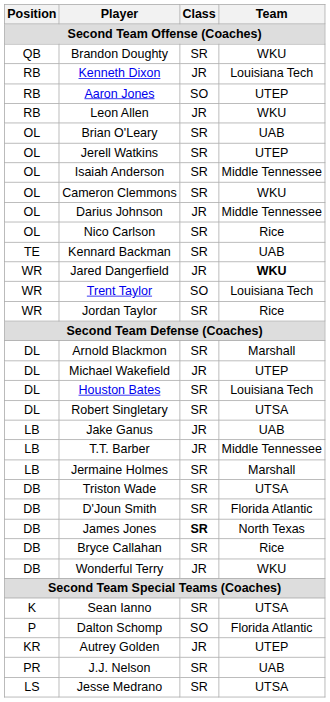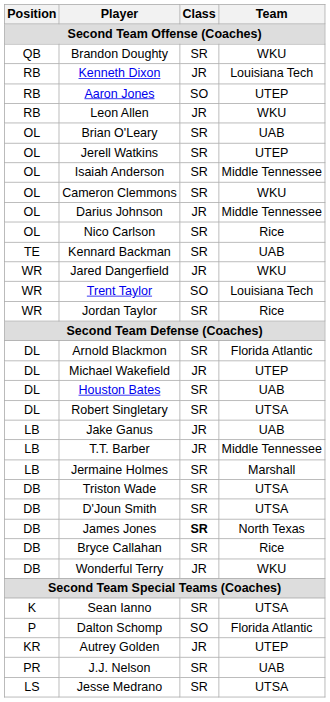 <table class="wikitable sortable">
 <tr>
 <th>Position</th>
 <th>Player</th>
 <th>Class</th>
 <th>Team</th>
 </tr>
 <tr>
 <td colspan="4" style="text-align:center; background:#ddd;"><strong>Second Team Offense (Coaches)</strong></td>
 </tr>
 <tr style="text-align:center;">
 <td style="background:white">QB</td>
 <td style="background:white">Brandon Doughty</td>
 <td style="background:white">SR</td>
 <td style="background:white">WKU</td>
 </tr>
 <tr style="text-align:center;">
 <td style="background:white">RB</td>
 <td style="background:white"><a href='#'>Kenneth Dixon</a></td>
 <td style="background:white">JR</td>
 <td style="background:white">Louisiana Tech</td>
 </tr>
 <tr style="text-align:center;">
 <td style="background:white">RB</td>
 <td style="background:white"><a href='#'>Aaron Jones</a></td>
 <td style="background:white">SO</td>
 <td style="background:white">UTEP</td>
 </tr>
 <tr style="text-align:center;">
 <td style="background:white">RB</td>
 <td style="background:white">Leon Allen</td>
 <td style="background:white">JR</td>
 <td style="background:white">WKU</td>
 </tr>
 <tr style="text-align:center;">
 <td style="background:white">OL</td>
 <td style="background:white">Brian O'Leary</td>
 <td style="background:white">SR</td>
 <td style="background:white">UAB</td>
 </tr>
 <tr style="text-align:center;">
 <td style="background:white">OL</td>
 <td style="background:white">Jerell Watkins</td>
 <td style="background:white">SR</td>
 <td style="background:white">UTEP</td>
 </tr>
 <tr style="text-align:center;">
 <td style="background:white">OL</td>
 <td style="background:white">Isaiah Anderson</td>
 <td style="background:white">SR</td>
 <td style="background:white">Middle Tennessee</td>
 </tr>
 <tr style="text-align:center;">
 <td style="background:white">OL</td>
 <td style="background:white">Cameron Clemmons</td>
 <td style="background:white">SR</td>
 <td style="background:white">WKU</td>
 </tr>
 <tr style="text-align:center;">
 <td style="background:white">OL</td>
 <td style="background:white">Darius Johnson</td>
 <td style="background:white">JR</td>
 <td style="background:white">Middle Tennessee</td>
 </tr>
 <tr style="text-align:center;">
 <td style="background:white">OL</td>
 <td style="background:white">Nico Carlson</td>
 <td style="background:white">SR</td>
 <td style="background:white">Rice</td>
 </tr>
 <tr style="text-align:center;">
 <td style="background:white">TE</td>
 <td style="background:white">Kennard Backman</td>
 <td style="background:white">SR</td>
 <td style="background:white">UAB</td>
 </tr>
 <tr style="text-align:center;">
 <td style="background:white">WR</td>
 <td style="background:white">Jared Dangerfield</td>
 <td style="background:white">JR</td>
-<td style="background:white"><strong>WKU</strong></td>
+<td style="background:white">WKU</td>
 </tr>
 <tr style="text-align:center;">
 <td style="background:white">WR</td>
 <td style="background:white"><a href='#'>Trent Taylor</a></td>
 <td style="background:white">SO</td>
 <td style="background:white">Louisiana Tech</td>
 </tr>
 <tr style="text-align:center;">
 <td style="background:white">WR</td>
 <td style="background:white">Jordan Taylor</td>
 <td style="background:white">SR</td>
 <td style="background:white">Rice</td>
 </tr>
 <tr>
 <td colspan="4" style="text-align:center; background:#ddd;"><strong>Second Team Defense (Coaches)</strong></td>
 </tr>
 <tr style="text-align:center;">
 <td style="background:white">DL</td>
 <td style="background:white">Arnold Blackmon</td>
 <td style="background:white">SR</td>
-<td style="background:white">Marshall</td>
+<td style="background:white">Florida Atlantic</td>
 </tr>
 <tr style="text-align:center;">
 <td style="background:white">DL</td>
 <td style="background:white">Michael Wakefield</td>
 <td style="background:white">JR</td>
 <td style="background:white">UTEP</td>
 </tr>
 <tr style="text-align:center;">
 <td style="background:white">DL</td>
 <td style="background:white"><a href='#'>Houston Bates</a></td>
 <td style="background:white">SR</td>
-<td style="background:white">Louisiana Tech</td>
+<td style="background:white">UAB</td>
 </tr>
 <tr style="text-align:center;">
 <td style="background:white">DL</td>
 <td style="background:white">Robert Singletary</td>
 <td style="background:white">SR</td>
 <td style="background:white">UTSA</td>
 </tr>
 <tr style="text-align:center;">
 <td style="background:white">LB</td>
 <td style="background:white">Jake Ganus</td>
 <td style="background:white">JR</td>
 <td style="background:white">UAB</td>
 </tr>
 <tr style="text-align:center;">
 <td style="background:white">LB</td>
 <td style="background:white">T.T. Barber</td>
 <td style="background:white">JR</td>
 <td style="background:white">Middle Tennessee</td>
 </tr>
 <tr style="text-align:center;">
 <td style="background:white">LB</td>
 <td style="background:white">Jermaine Holmes</td>
 <td style="background:white">SR</td>
 <td style="background:white">Marshall</td>
 </tr>
 <tr style="text-align:center;">
 <td style="background:white">DB</td>
 <td style="background:white">Triston Wade</td>
 <td style="background:white">SR</td>
 <td style="background:white">UTSA</td>
 </tr>
 <tr style="text-align:center;">
 <td style="background:white">DB</td>
 <td style="background:white">D'Joun Smith</td>
 <td style="background:white">SR</td>
-<td style="background:white">Florida Atlantic</td>
+<td style="background:white">UTSA</td>
 </tr>
 <tr style="text-align:center;">
 <td style="background:white">DB</td>
 <td style="background:white">James Jones</td>
 <td style="background:white"><strong>SR</strong></td>
 <td style="background:white">North Texas</td>
 </tr>
 <tr style="text-align:center;">
 <td style="background:white">DB</td>
 <td style="background:white">Bryce Callahan</td>
 <td style="background:white">SR</td>
 <td style="background:white">Rice</td>
 </tr>
 <tr style="text-align:center;">
 <td style="background:white">DB</td>
 <td style="background:white">Wonderful Terry</td>
 <td style="background:white">JR</td>
 <td style="background:white">WKU</td>
 </tr>
 <tr>
 <td colspan="4" style="text-align:center; background:#ddd;"><strong>Second Team Special Teams (Coaches)</strong></td>
 </tr>
 <tr style="text-align:center;">
 <td style="background:white">K</td>
 <td style="background:white">Sean Ianno</td>
 <td style="background:white">SR</td>
 <td style="background:white">UTSA</td>
 </tr>
 <tr style="text-align:center;">
 <td style="background:white">P</td>
 <td style="background:white">Dalton Schomp</td>
 <td style="background:white">SO</td>
 <td style="background:white">Florida Atlantic</td>
 </tr>
 <tr style="text-align:center;">
 <td style="background:white">KR</td>
 <td style="background:white">Autrey Golden</td>
 <td style="background:white">JR</td>
 <td style="background:white">UTEP</td>
 </tr>
 <tr style="text-align:center;">
 <td style="background:white">PR</td>
 <td style="background:white">J.J. Nelson</td>
 <td style="background:white">SR</td>
 <td style="background:white">UAB</td>
 </tr>
 <tr style="text-align:center;">
 <td style="background:white">LS</td>
 <td style="background:white">Jesse Medrano</td>
 <td style="background:white">SR</td>
 <td style="background:white">UTSA</td>
 </tr>
 </table>
